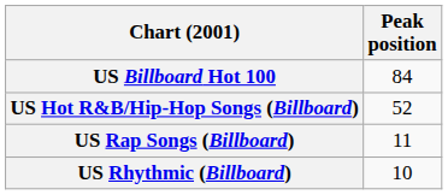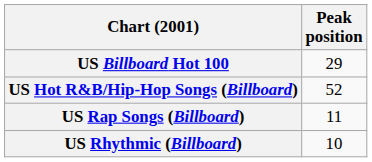 <table class="wikitable plainrowheaders sortable" style="text-align:center;">
 <tr>
 <th scope="col">Chart (2001)</th>
 <th scope="col">Peak<br>position</th>
 </tr>
 <tr>
 <th scope="row">US <a href='#'><em>Billboard</em> Hot 100</a></th>
-<td style="text-align:center">84</td>
+<td style="text-align:center">29</td>
 </tr>
 <tr>
 <th scope="row">US <a href='#'>Hot R&B/Hip-Hop Songs</a> (<a href='#'><em>Billboard</em></a>)</th>
 <td style="text-align:center">52</td>
 </tr>
 <tr>
 <th scope="row">US <a href='#'>Rap Songs</a> (<a href='#'><em>Billboard</em></a>)</th>
 <td style="text-align:center">11</td>
 </tr>
 <tr>
 <th scope="row">US <a href='#'>Rhythmic</a> (<a href='#'><em>Billboard</em></a>)</th>
 <td style="text-align:center">10</td>
 </tr>
 </table>
